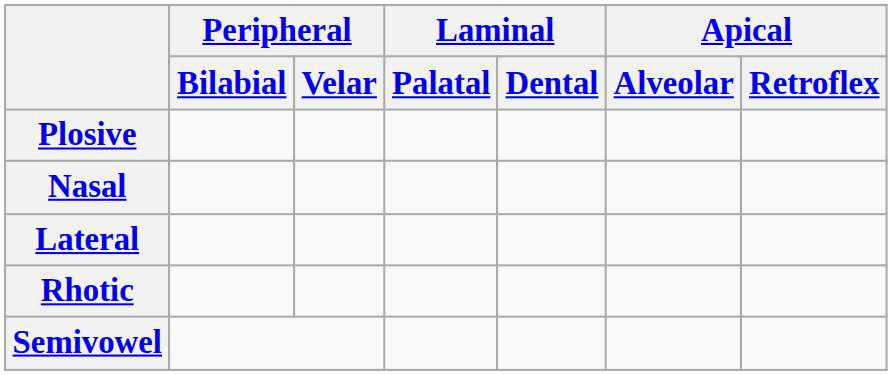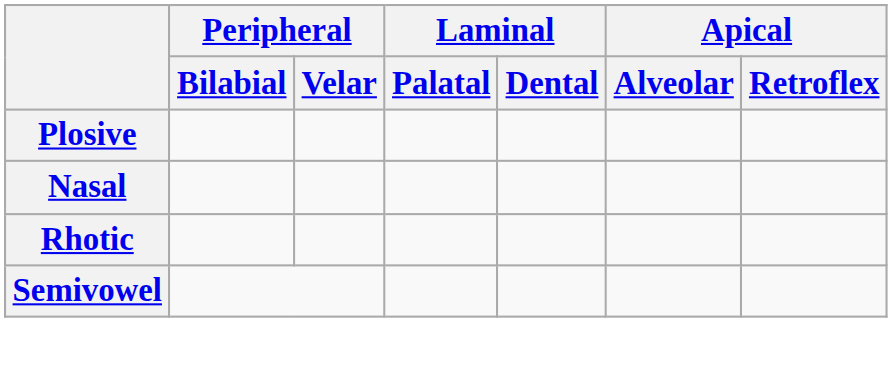 <table class="wikitable" style="text-align: center;">
 <tr>
 <th rowspan="2"></th>
 <th colspan="2"><a href='#'>Peripheral</a></th>
 <th colspan="2"><a href='#'>Laminal</a></th>
 <th colspan="2"><a href='#'>Apical</a></th>
 </tr>
 <tr>
 <th><a href='#'>Bilabial</a></th>
 <th><a href='#'>Velar</a></th>
 <th><a href='#'>Palatal</a></th>
 <th><a href='#'>Dental</a></th>
 <th><a href='#'>Alveolar</a></th>
 <th><a href='#'>Retroflex</a></th>
 </tr>
 <tr>
 <th><a href='#'>Plosive</a></th>
 <td></td>
 <td>  </td>
 <td></td>
 <td></td>
 <td>  </td>
 <td></td>
 </tr>
 <tr>
 <th><a href='#'>Nasal</a></th>
 <td></td>
 <td></td>
 <td></td>
 <td></td>
 <td>  </td>
 <td></td>
 </tr>
 <tr>
-<th><a href='#'>Lateral</a></th>
-<td></td>
-<td></td>
-<td></td>
-<td></td>
-<td></td>
-<td></td>
-</tr>
-<tr>
 <th><a href='#'>Rhotic</a></th>
 <td></td>
 <td></td>
 <td></td>
 <td></td>
 <td></td>
 <td></td>
 </tr>
 <tr>
 <th><a href='#'>Semivowel</a></th>
 <td colspan="2"></td>
 <td></td>
 <td></td>
 <td></td>
 <td></td>
 </tr>
 </table>
